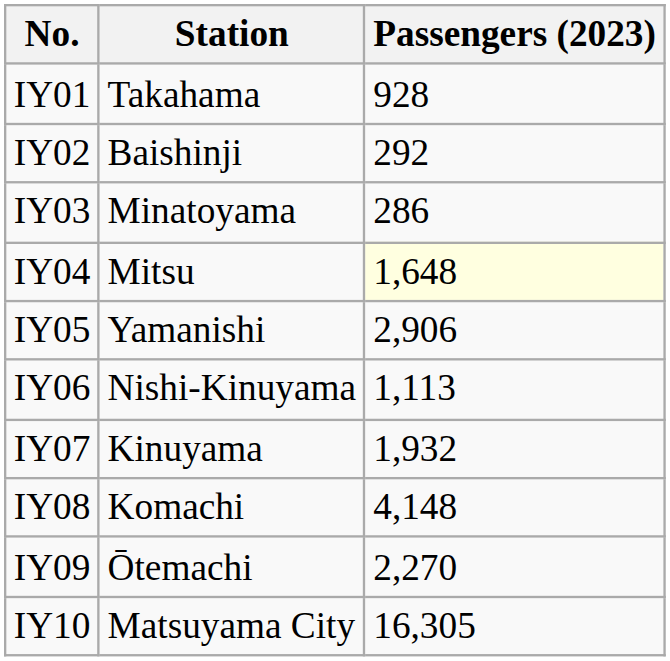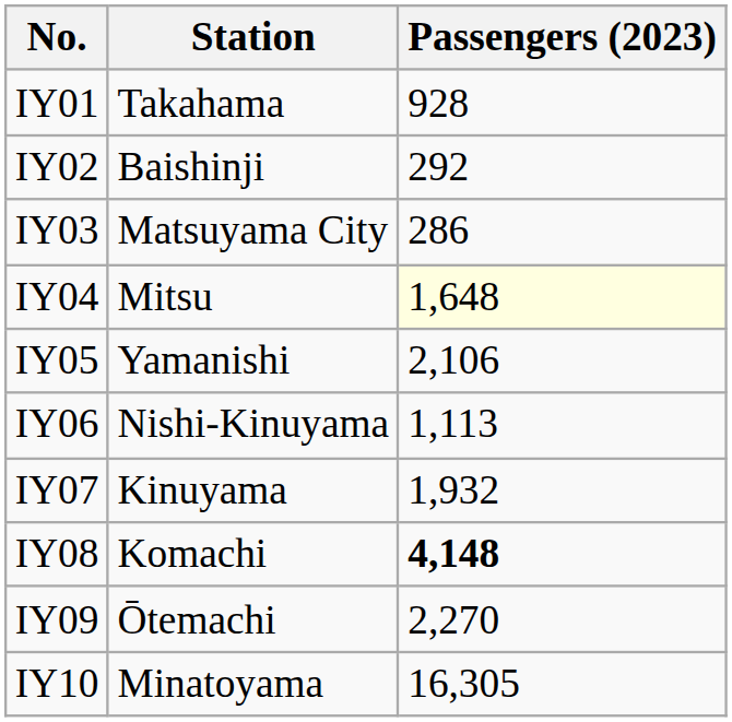 <table class=wikitable>
 <tr>
 <th>No.</th>
 <th>Station</th>
 <th>Passengers (2023)</th>
 </tr>
 <tr>
 <td>IY01</td>
 <td>Takahama</td>
 <td>928</td>
 </tr>
 <tr>
 <td>IY02</td>
 <td>Baishinji</td>
 <td>292</td>
 </tr>
 <tr>
 <td>IY03</td>
-<td>Minatoyama</td>
+<td>Matsuyama City</td>
 <td>286</td>
 </tr>
 <tr>
 <td>IY04</td>
 <td>Mitsu</td>
 <td style="background: lightyellow;">1,648</td>
 </tr>
 <tr>
 <td>IY05</td>
 <td>Yamanishi</td>
-<td>2,906</td>
+<td>2,106</td>
 </tr>
 <tr>
 <td>IY06</td>
 <td>Nishi-Kinuyama</td>
 <td>1,113</td>
 </tr>
 <tr>
 <td>IY07</td>
 <td>Kinuyama</td>
 <td>1,932</td>
 </tr>
 <tr>
 <td>IY08</td>
 <td>Komachi</td>
-<td>4,148</td>
+<td><strong>4,148</strong></td>
 </tr>
 <tr>
 <td>IY09</td>
 <td>Ōtemachi</td>
 <td>2,270</td>
 </tr>
 <tr>
 <td>IY10</td>
-<td>Matsuyama City</td>
+<td>Minatoyama</td>
 <td>16,305</td>
 </tr>
 </table>
